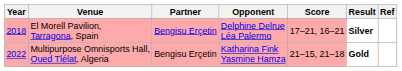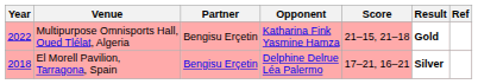 <table class="sortable wikitable" style="font-size: 90%;">
 <tr>
 <th>Year</th>
 <th>Venue</th>
 <th>Partner</th>
 <th>Opponent</th>
 <th>Score</th>
 <th>Result</th>
 <th>Ref</th>
 </tr>
 <tr style="background:#FFAAAA">
+<td align="center"><a href='#'>2022</a></td>
+<td align="left">Multipurpose Omnisports Hall,<br><a href='#'>Oued Tlélat</a>, Algeria</td>
+<td align="left"> Bengisu Erçetin</td>
+<td align="left"> <a href='#'>Katharina Fink</a><br> <a href='#'>Yasmine Hamza</a></td>
+<td align="left">21–15, 21–18</td>
+<td style="text-align:left; background:white"> <strong>Gold</strong></td>
+<td style="text-align:center; background:white"></td>
+</tr>
+<tr style="background:#FFAAAA">
 <td align="center"><a href='#'>2018</a></td>
 <td align="left">El Morell Pavilion,<br><a href='#'>Tarragona</a>, Spain</td>
 <td align="left"> <a href='#'>Bengisu Erçetin</a></td>
 <td align="left"> <a href='#'>Delphine Delrue</a><br> <a href='#'>Léa Palermo</a></td>
 <td align="left">17–21, 16–21</td>
 <td style="text-align:left; background:white"> <strong>Silver</strong></td>
 <td style="text-align:center; background:white"></td>
 </tr>
-<tr style="background:#FFAAAA">
-<td align="center"><a href='#'>2022</a></td>
-<td align="left">Multipurpose Omnisports Hall,<br><a href='#'>Oued Tlélat</a>, Algeria</td>
-<td align="left"> Bengisu Erçetin</td>
-<td align="left"> <a href='#'>Katharina Fink</a><br> <a href='#'>Yasmine Hamza</a></td>
-<td align="left">21–15, 21–18</td>
-<td style="text-align:left; background:white"> <strong>Gold</strong></td>
-<td style="text-align:center; background:white"></td>
-</tr>
 </table>
